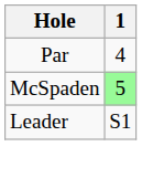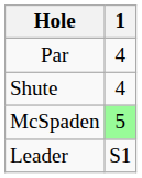 <table class="wikitable" style="text-align:center">
 <tr>
 <th>Hole</th>
 <th> 1 </th>
 </tr>
 <tr>
 <td>Par</td>
+<td>4</td>
+</tr>
+<tr>
+<td align=left> Shute</td>
 <td>4</td>
 </tr>
 <tr>
 <td align=left> McSpaden</td>
 <td style="background: PaleGreen;">5</td>
 </tr>
 <tr>
 <td align=left>Leader</td>
 <td>S1</td>
 </tr>
 </table>
